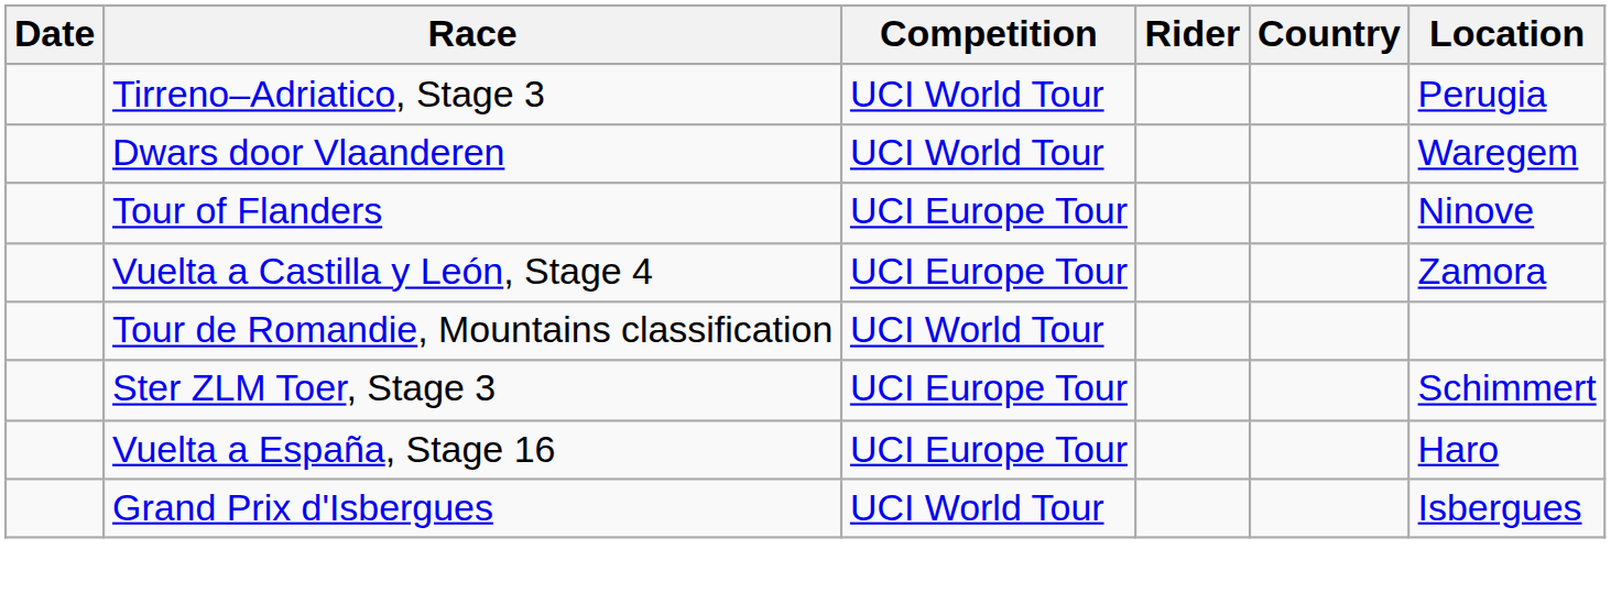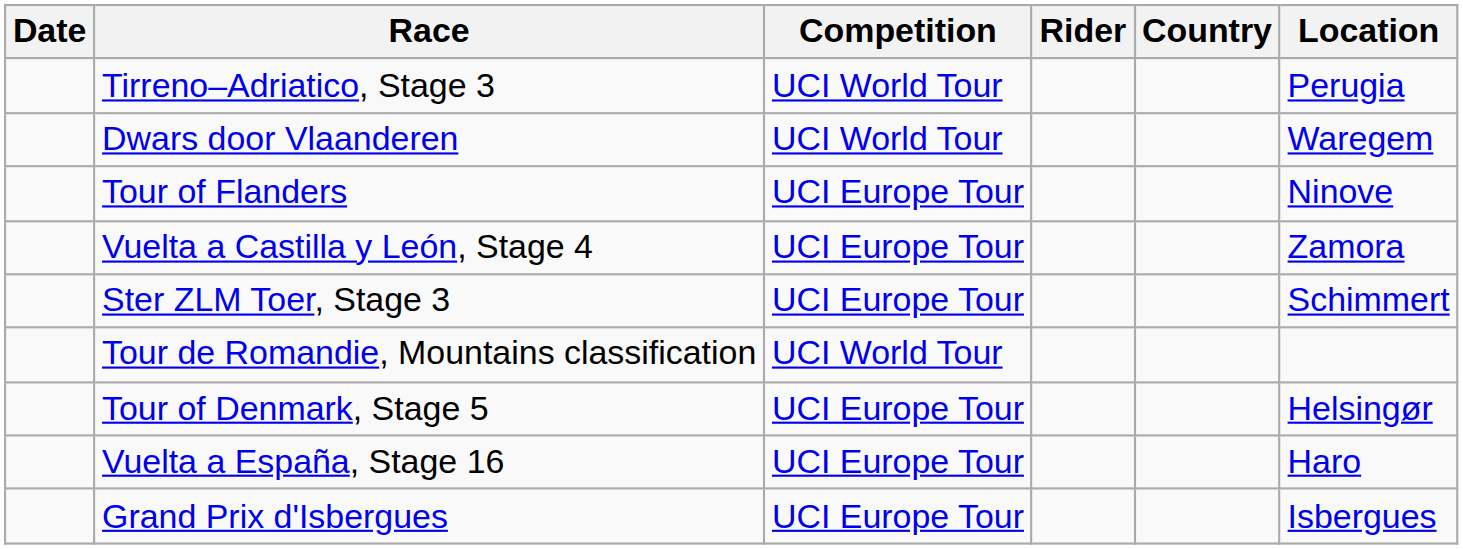 <table class="wikitable sortable">
 <tr>
 <th>Date</th>
 <th>Race</th>
 <th>Competition</th>
 <th>Rider</th>
 <th>Country</th>
 <th>Location</th>
 </tr>
 <tr>
 <td></td>
 <td><a href='#'>Tirreno–Adriatico</a>, Stage 3</td>
 <td><a href='#'>UCI World Tour</a></td>
 <td></td>
 <td></td>
 <td><a href='#'>Perugia</a></td>
 </tr>
 <tr>
 <td></td>
 <td><a href='#'>Dwars door Vlaanderen</a></td>
 <td><a href='#'>UCI World Tour</a></td>
 <td></td>
 <td></td>
 <td><a href='#'>Waregem</a></td>
 </tr>
 <tr>
 <td></td>
 <td><a href='#'>Tour of Flanders</a></td>
 <td><a href='#'>UCI Europe Tour</a></td>
 <td></td>
 <td></td>
 <td><a href='#'>Ninove</a></td>
 </tr>
 <tr>
 <td></td>
 <td><a href='#'>Vuelta a Castilla y León</a>, Stage 4</td>
 <td><a href='#'>UCI Europe Tour</a></td>
 <td></td>
 <td></td>
 <td><a href='#'>Zamora</a></td>
 </tr>
 <tr>
 <td></td>
+<td><a href='#'>Ster ZLM Toer</a>, Stage 3</td>
+<td><a href='#'>UCI Europe Tour</a></td>
+<td></td>
+<td></td>
+<td><a href='#'>Schimmert</a></td>
+</tr>
+<tr>
+<td></td>
 <td><a href='#'>Tour de Romandie</a>, Mountains classification</td>
 <td><a href='#'>UCI World Tour</a></td>
 <td></td>
 <td></td>
 <td></td>
 </tr>
 <tr>
 <td></td>
-<td><a href='#'>Ster ZLM Toer</a>, Stage 3</td>
+<td><a href='#'>Tour of Denmark</a>, Stage 5</td>
 <td><a href='#'>UCI Europe Tour</a></td>
 <td></td>
 <td></td>
-<td><a href='#'>Schimmert</a></td>
+<td><a href='#'>Helsingør</a></td>
 </tr>
 <tr>
 <td></td>
 <td><a href='#'>Vuelta a España</a>, Stage 16</td>
 <td><a href='#'>UCI Europe Tour</a></td>
 <td></td>
 <td></td>
 <td><a href='#'>Haro</a></td>
 </tr>
 <tr>
 <td></td>
 <td><a href='#'>Grand Prix d'Isbergues</a></td>
-<td><a href='#'>UCI World Tour</a></td>
+<td><a href='#'>UCI Europe Tour</a></td>
 <td></td>
 <td></td>
 <td><a href='#'>Isbergues</a></td>
 </tr>
 </table>
